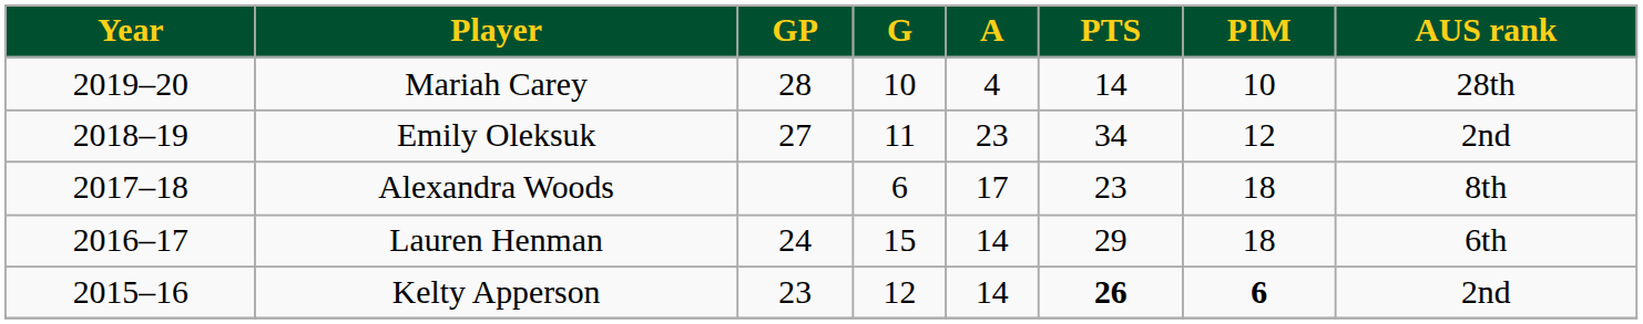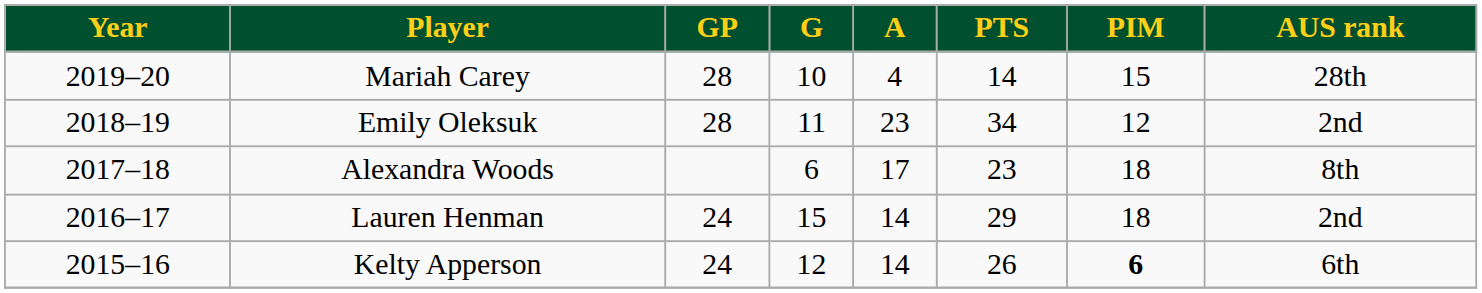 <table class="wikitable" width="50%">
 <tr align="center"  style=" background:#00502F;color:#FDD017;">
 <td><strong>Year</strong></td>
 <td><strong>Player</strong></td>
 <td><strong>GP</strong></td>
 <td><strong>G</strong></td>
 <td><strong>A</strong></td>
 <td><strong>PTS</strong></td>
 <td><strong>PIM</strong></td>
 <td><strong>AUS rank</strong></td>
 </tr>
 <tr align="center" bgcolor="">
 <td>2019–20</td>
 <td>Mariah Carey</td>
 <td>28</td>
 <td>10</td>
 <td>4</td>
 <td>14</td>
-<td>10</td>
+<td>15</td>
 <td>28th</td>
 </tr>
 <tr align="center" bgcolor="">
 <td>2018–19</td>
 <td>Emily Oleksuk</td>
-<td>27</td>
+<td>28</td>
 <td>11</td>
 <td>23</td>
 <td>34</td>
 <td>12</td>
 <td>2nd</td>
 </tr>
 <tr align="center" bgcolor="">
 <td>2017–18</td>
 <td>Alexandra Woods</td>
 <td></td>
 <td>6</td>
 <td>17</td>
 <td>23</td>
 <td>18</td>
 <td>8th</td>
 </tr>
 <tr align="center" bgcolor="">
 <td>2016–17</td>
 <td>Lauren Henman</td>
 <td>24</td>
 <td>15</td>
 <td>14</td>
 <td>29</td>
 <td>18</td>
-<td>6th</td>
+<td>2nd</td>
 </tr>
 <tr align="center" bgcolor="">
 <td>2015–16</td>
 <td>Kelty Apperson</td>
-<td>23</td>
+<td>24</td>
 <td>12</td>
 <td>14</td>
-<td><strong>26</strong></td>
+<td>26</td>
 <td><strong>6</strong></td>
-<td>2nd</td>
+<td>6th</td>
 </tr>
 <tr align="center" bgcolor="">
 </tr>
 </table>
